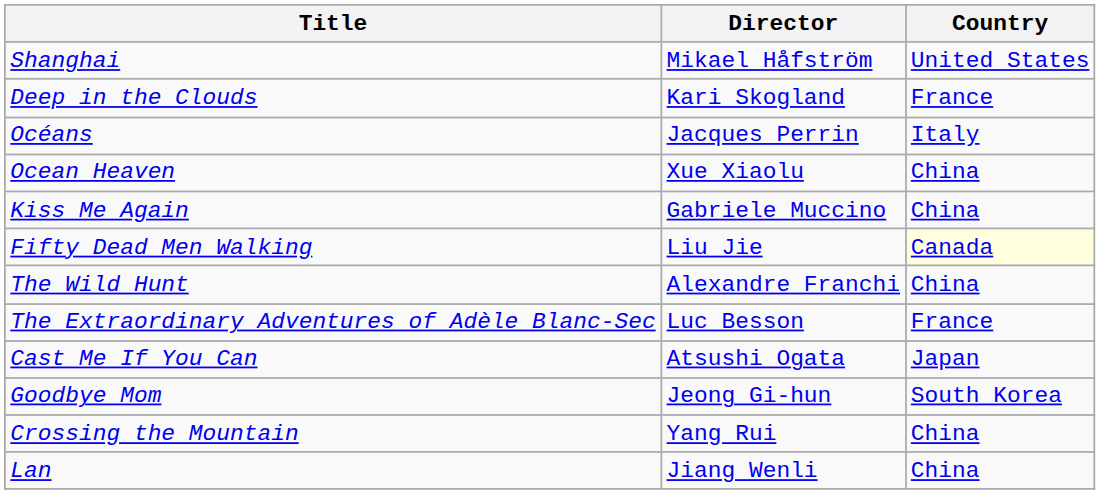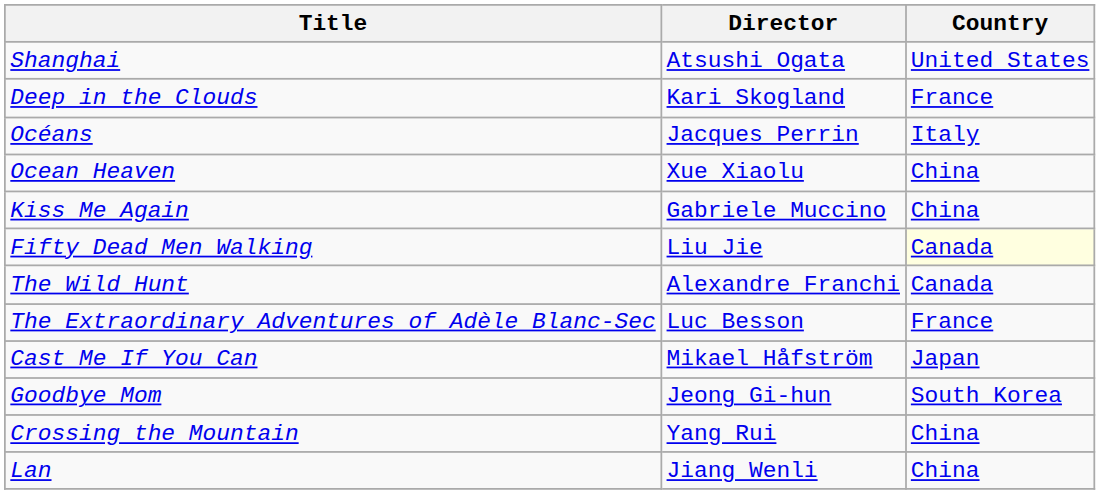 <table class="wikitable">
 <tr>
 <th>Title</th>
 <th>Director</th>
 <th>Country</th>
 </tr>
 <tr>
 <td><em><a href='#'>Shanghai</a></em></td>
-<td><a href='#'>Mikael Håfström</a></td>
+<td><a href='#'>Atsushi Ogata</a></td>
 <td><a href='#'>United States</a></td>
 </tr>
 <tr>
 <td><em><a href='#'>Deep in the Clouds</a></em></td>
 <td><a href='#'>Kari Skogland</a></td>
 <td><a href='#'>France</a></td>
 </tr>
 <tr>
 <td><em><a href='#'>Océans</a></em></td>
 <td><a href='#'>Jacques Perrin</a></td>
 <td><a href='#'>Italy</a></td>
 </tr>
 <tr>
 <td><em><a href='#'>Ocean Heaven</a></em></td>
 <td><a href='#'>Xue Xiaolu</a></td>
 <td><a href='#'>China</a></td>
 </tr>
 <tr>
 <td><em><a href='#'>Kiss Me Again</a></em></td>
 <td><a href='#'>Gabriele Muccino</a></td>
 <td><a href='#'>China</a></td>
 </tr>
 <tr>
 <td><em><a href='#'>Fifty Dead Men Walking</a></em> </td>
 <td><a href='#'>Liu Jie</a></td>
 <td style="background: lightyellow;"><a href='#'>Canada</a></td>
 </tr>
 <tr>
 <td><em><a href='#'>The Wild Hunt</a></em> </td>
 <td><a href='#'>Alexandre Franchi</a></td>
-<td><a href='#'>China</a></td>
+<td><a href='#'>Canada</a></td>
 </tr>
 <tr>
 <td><em><a href='#'>The Extraordinary Adventures of Adèle Blanc-Sec</a></em></td>
 <td><a href='#'>Luc Besson</a></td>
 <td><a href='#'>France</a></td>
 </tr>
 <tr>
 <td><em><a href='#'>Cast Me If You Can</a></em></td>
-<td><a href='#'>Atsushi Ogata</a></td>
+<td><a href='#'>Mikael Håfström</a></td>
 <td><a href='#'>Japan</a></td>
 </tr>
 <tr>
 <td><em><a href='#'>Goodbye Mom</a></em></td>
 <td><a href='#'>Jeong Gi-hun</a></td>
 <td><a href='#'>South Korea</a></td>
 </tr>
 <tr>
 <td><em><a href='#'>Crossing the Mountain</a></em></td>
 <td><a href='#'>Yang Rui</a></td>
 <td><a href='#'>China</a></td>
 </tr>
 <tr>
 <td><em><a href='#'>Lan</a></em></td>
 <td><a href='#'>Jiang Wenli</a></td>
 <td><a href='#'>China</a></td>
 </tr>
 </table>
